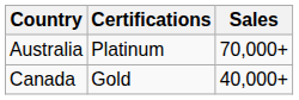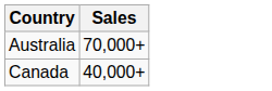 <table class="wikitable">
 <tr>
 <th>Country</th>
-<th>Certifications</th>
 <th>Sales</th>
 </tr>
 <tr>
 <td>Australia</td>
-<td>Platinum</td>
 <td>70,000+</td>
 </tr>
 <tr>
 <td>Canada</td>
-<td>Gold</td>
 <td>40,000+</td>
 </tr>
 </table>
